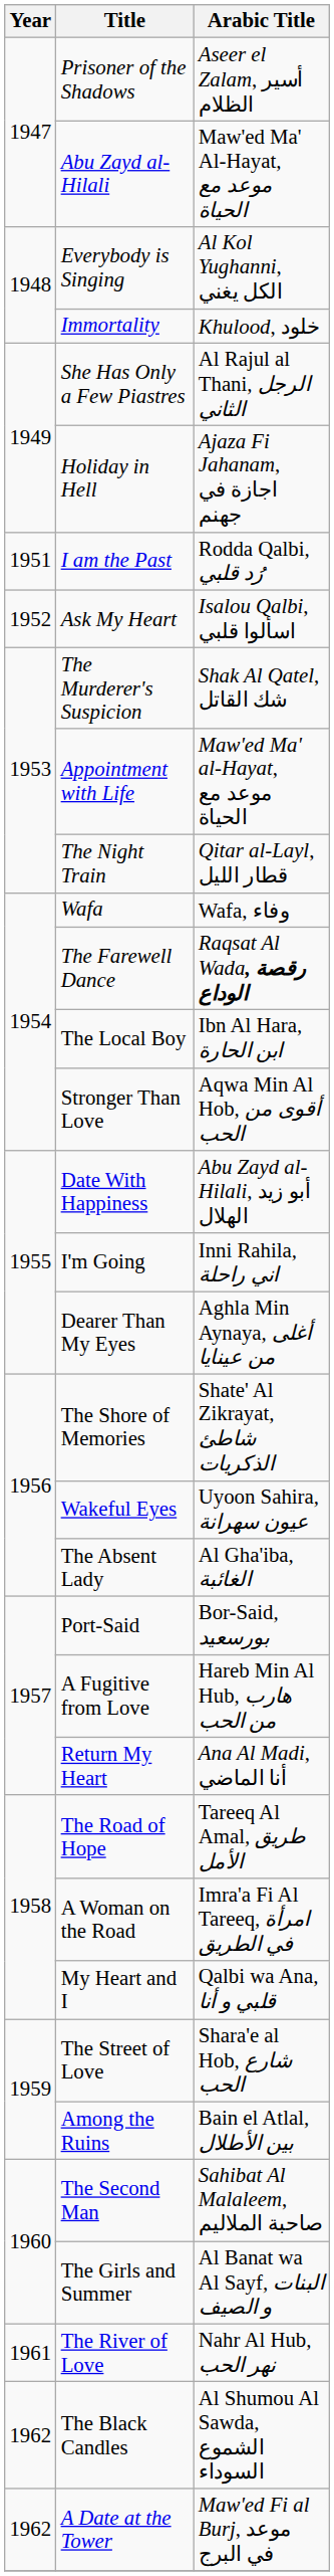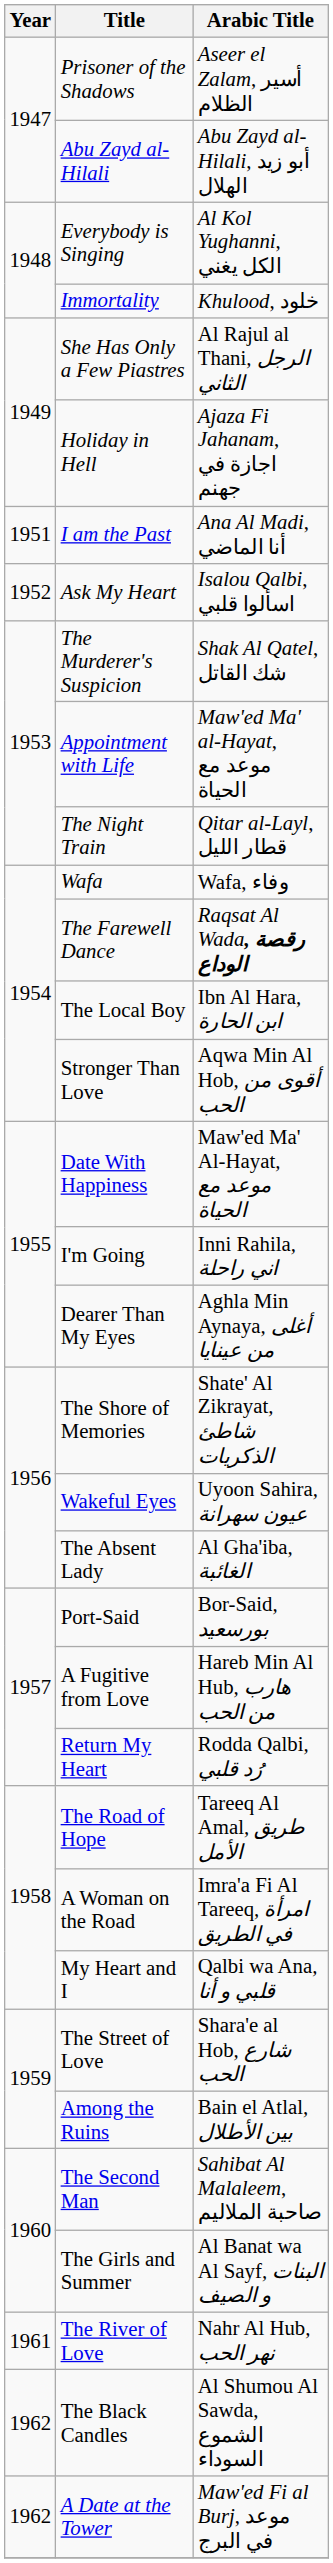 <table class="wikitable" style="width: 40%;">
 <tr bgcolor="#CCCCCC">
 <th>Year</th>
 <th>Title</th>
 <th>Arabic Title</th>
 </tr>
 <tr>
 <td rowspan="2">1947</td>
 <td><em>Prisoner of the Shadows</em></td>
 <td><em>Aseer el Zalam</em>, أسير الظلام</td>
 </tr>
 <tr>
 <td><em><a href='#'>Abu Zayd al-Hilali</a></em></td>
-<td></em>Maw'ed  Ma' Al-Hayat<em>, موعد مع الحياة</td>
+<td><em>Abu Zayd al-Hilali</em>, أبو زيد الهلال</td>
 </tr>
 <tr>
 <td rowspan="2">1948</td>
 <td><em>Everybody is Singing</em></td>
 <td><em>Al Kol Yughanni</em>, الكل يغني</td>
 </tr>
 <tr>
 <td><em><a href='#'>Immortality</a></em></td>
 <td><em>Khulood</em>, خلود</td>
 </tr>
 <tr>
 <td rowspan="2">1949</td>
 <td><em>She Has Only a Few Piastres</em></td>
 <td></em>Al Rajul al Thani<em>, الرجل الثاني</td>
 </tr>
 <tr>
 <td><em>Holiday in Hell</em></td>
 <td><em>Ajaza Fi Jahanam</em>, اجازة في جهنم</td>
 </tr>
 <tr>
 <td rowspan="1">1951</td>
 <td><em><a href='#'>I am the Past</a></em></td>
-<td></em>Rodda Qalbi<em>, رُد قلبي</td>
+<td><em>Ana Al Madi</em>, أنا الماضي</td>
 </tr>
 <tr>
 <td>1952</td>
 <td><em>Ask My Heart</em></td>
 <td><em>Isalou Qalbi</em>, اسألوا قلبي</td>
 </tr>
 <tr>
 <td rowspan="3">1953</td>
 <td><em>The Murderer's Suspicion</em></td>
 <td><em>Shak Al Qatel</em>, شك القاتل</td>
 </tr>
 <tr>
 <td><em><a href='#'>Appointment with Life</a></em></td>
 <td><em>Maw'ed Ma' al-Hayat</em>, موعد مع الحياة</td>
 </tr>
 <tr>
 <td><em>The Night Train</em></td>
 <td><em>Qitar al-Layl</em>, قطار الليل</td>
 </tr>
 <tr>
 <td rowspan="4">1954</td>
 <td><em>Wafa<strong></td>
 <td></em>Wafa</strong>, وفاء</td>
 </tr>
 <tr>
 <td><em>The Farewell Dance</em></td>
 <td><em>Raqsat Al Wada<strong>, رقصة الوداع</td>
 </tr>
 <tr>
 <td></em>The Local Boy<em></td>
 <td></em>Ibn Al Hara<em>, ابن الحارة</td>
 </tr>
 <tr>
 <td></em>Stronger Than Love<em></td>
 <td></em>Aqwa Min Al Hob<em>, أقوى من الحب</td>
 </tr>
 <tr>
 <td rowspan="3">1955</td>
 <td></em><a href='#'>Date With Happiness</a><em></td>
-<td><em>Abu Zayd al-Hilali</em>, أبو زيد الهلال</td>
+<td></em>Maw'ed  Ma' Al-Hayat<em>, موعد مع الحياة</td>
 </tr>
 <tr>
 <td></em>I'm Going<em></td>
 <td></em>Inni Rahila<em>, اني راحلة</td>
 </tr>
 <tr>
 <td></em>Dearer Than My Eyes<em></td>
 <td></em>Aghla Min Aynaya<em>, أغلى من عينايا</td>
 </tr>
 <tr>
 <td rowspan="3">1956</td>
 <td></em>The Shore of Memories<em></td>
 <td></em>Shate' Al Zikrayat<em>, شاطئ الذكريات</td>
 </tr>
 <tr>
 <td></em><a href='#'>Wakeful Eyes</a><em></td>
 <td></em>Uyoon Sahira<em>, عيون سهرانة</td>
 </tr>
 <tr>
 <td></em>The Absent Lady<em></td>
 <td></em>Al Gha'iba<em>, الغائبة</td>
 </tr>
 <tr>
 <td rowspan="3">1957</td>
 <td></em>Port-Said<em></td>
 <td></em>Bor-Said<em>, بورسعيد</td>
 </tr>
 <tr>
 <td></em>A Fugitive from Love<em></td>
 <td></em>Hareb Min Al Hub<em>, هارب من الحب</td>
 </tr>
 <tr>
 <td></em><a href='#'>Return My Heart</a><em></td>
-<td><em>Ana Al Madi</em>, أنا الماضي</td>
+<td></em>Rodda Qalbi<em>, رُد قلبي</td>
 </tr>
 <tr>
 <td rowspan="3">1958</td>
 <td></em><a href='#'>The Road of Hope</a><em></td>
 <td></em>Tareeq Al Amal<em>, طريق الأمل</td>
 </tr>
 <tr>
 <td></em>A Woman on the Road<em></td>
 <td></em>Imra'a Fi Al Tareeq<em>, امرأة في الطريق</td>
 </tr>
 <tr>
 <td></em>My Heart and I<em></td>
 <td></em>Qalbi wa Ana<em>, قلبي و أنا</td>
 </tr>
 <tr>
 <td rowspan="2">1959</td>
 <td></em>The Street of Love<em></td>
 <td></em>Shara'e al Hob<em>, شارع الحب</td>
 </tr>
 <tr>
 <td></em><a href='#'>Among the Ruins</a><em></td>
 <td></em>Bain el Atlal<em>, بين الأطلال</td>
 </tr>
 <tr>
 <td rowspan="2">1960</td>
 <td></em><a href='#'>The Second Man</a><em></td>
 <td><em>Sahibat Al Malaleem</em>, صاحبة الملاليم</td>
 </tr>
 <tr>
 <td></em>The Girls and Summer<em></td>
 <td></em>Al Banat wa Al Sayf<em>, البنات و الصيف</td>
 </tr>
 <tr>
 <td>1961</td>
 <td></em><a href='#'>The River of Love</a><em></td>
 <td></em>Nahr Al Hub<em>, نهر الحب</td>
 </tr>
 <tr>
 <td>1962</td>
 <td></em>The Black Candles<em></td>
 <td></em>Al Shumou Al Sawda</strong>, الشموع السوداء</td>
 </tr>
 <tr>
 <td>1962</td>
 <td><em><a href='#'>A Date at the Tower</a></em></td>
 <td><em>Maw'ed Fi al Burj</em>, موعد في البرج</td>
 </tr>
 <tr>
 </tr>
 </table>
